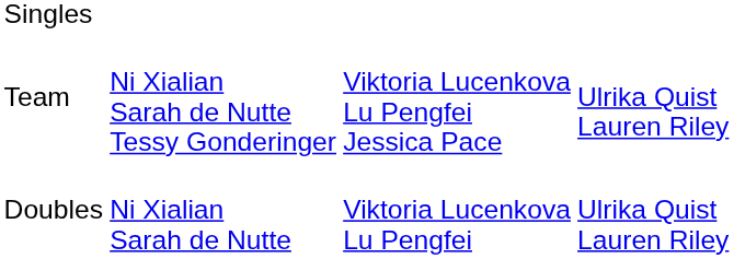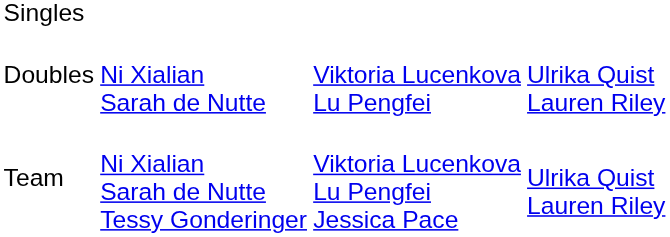 <table>
 <tr>
 <td rowspan=2>Singles</td>
 <td rowspan=2></td>
 <td rowspan=2></td>
 <td></td>
 </tr>
 <tr>
 <td></td>
 </tr>
 <tr>
+<td>Doubles</td>
+<td><br><a href='#'>Ni Xialian</a><br><a href='#'>Sarah de Nutte</a></td>
+<td><br><a href='#'>Viktoria Lucenkova</a><br><a href='#'>Lu Pengfei</a></td>
+<td><br><a href='#'>Ulrika Quist</a><br><a href='#'>Lauren Riley</a></td>
+</tr>
+<tr>
 <td>Team</td>
 <td><br><a href='#'>Ni Xialian</a><br><a href='#'>Sarah de Nutte</a><br><a href='#'>Tessy Gonderinger</a></td>
 <td><br><a href='#'>Viktoria Lucenkova</a><br><a href='#'>Lu Pengfei</a><br><a href='#'>Jessica Pace</a></td>
 <td><br><a href='#'>Ulrika Quist</a><br><a href='#'>Lauren Riley</a></td>
 </tr>
-<tr>
-<td>Doubles</td>
-<td><br><a href='#'>Ni Xialian</a><br><a href='#'>Sarah de Nutte</a></td>
-<td><br><a href='#'>Viktoria Lucenkova</a><br><a href='#'>Lu Pengfei</a></td>
-<td><br><a href='#'>Ulrika Quist</a><br><a href='#'>Lauren Riley</a></td>
-</tr>
 </table>
